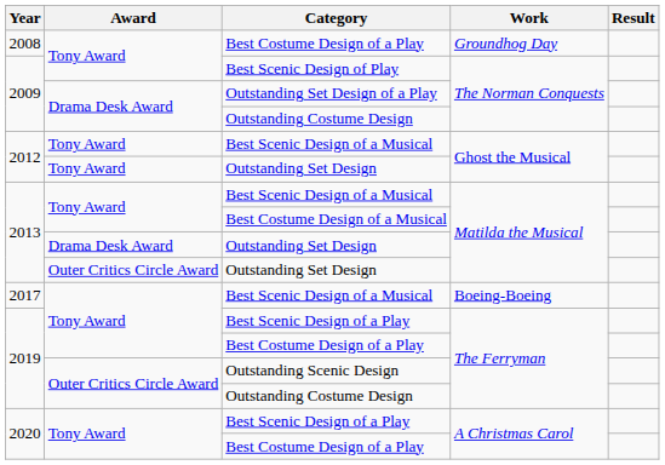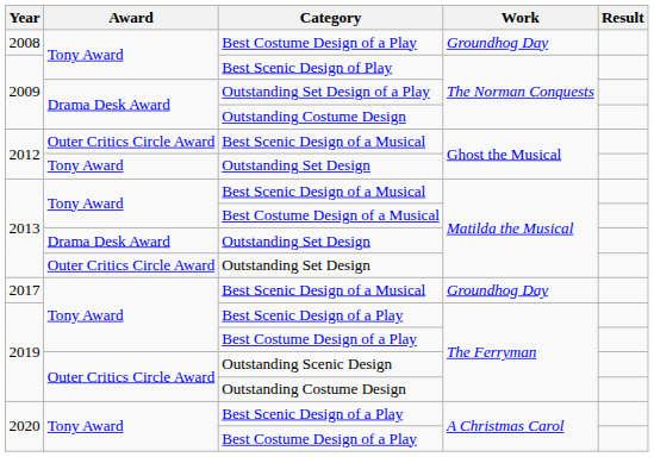 <table class="wikitable sortable">
 <tr>
 <th>Year</th>
 <th>Award</th>
 <th>Category</th>
 <th>Work</th>
 <th>Result</th>
 </tr>
 <tr>
 <td>2008</td>
 <td rowspan="2"><a href='#'>Tony Award</a></td>
 <td><a href='#'>Best Costume Design of a Play</a></td>
 <td><em><a href='#'>Groundhog Day</a></em></td>
 <td></td>
 </tr>
 <tr>
 <td rowspan="3">2009</td>
 <td><a href='#'>Best Scenic Design of Play</a></td>
 <td rowspan="3"><em><a href='#'>The Norman Conquests</a></em></td>
 <td></td>
 </tr>
 <tr>
 <td rowspan="2"><a href='#'>Drama Desk Award</a></td>
 <td><a href='#'>Outstanding Set Design of a Play</a></td>
 <td></td>
 </tr>
 <tr>
 <td><a href='#'>Outstanding Costume Design</a></td>
 <td></td>
 </tr>
 <tr>
 <td rowspan="2">2012</td>
-<td><a href='#'>Tony Award</a></td>
+<td><a href='#'>Outer Critics Circle Award</a></td>
 <td><a href='#'>Best Scenic Design of a Musical</a></td>
 <td rowspan="2"><a href='#'>Ghost the Musical</a></td>
 <td></td>
 </tr>
 <tr>
 <td><a href='#'>Tony Award</a></td>
 <td><a href='#'>Outstanding Set Design</a></td>
 <td></td>
 </tr>
 <tr>
 <td rowspan="4">2013</td>
 <td rowspan="2"><a href='#'>Tony Award</a></td>
 <td><a href='#'>Best Scenic Design of a Musical</a></td>
 <td rowspan="4"><em><a href='#'>Matilda the Musical</a></em></td>
 <td></td>
 </tr>
 <tr>
 <td><a href='#'>Best Costume Design of a Musical</a></td>
 <td></td>
 </tr>
 <tr>
 <td><a href='#'>Drama Desk Award</a></td>
 <td><a href='#'>Outstanding Set Design</a></td>
 <td></td>
 </tr>
 <tr>
 <td><a href='#'>Outer Critics Circle Award</a></td>
 <td>Outstanding Set Design</td>
 <td></td>
 </tr>
 <tr>
 <td>2017</td>
 <td rowspan="3"><a href='#'>Tony Award</a></td>
 <td><a href='#'>Best Scenic Design of a Musical</a></td>
-<td><a href='#'>Boeing-Boeing</a></td>
+<td><em><a href='#'>Groundhog Day</a></em></td>
 <td></td>
 </tr>
 <tr>
 <td rowspan="4">2019</td>
 <td><a href='#'>Best Scenic Design of a Play</a></td>
 <td rowspan="4"><em><a href='#'>The Ferryman</a></em></td>
 <td></td>
 </tr>
 <tr>
 <td><a href='#'>Best Costume Design of a Play</a></td>
 <td></td>
 </tr>
 <tr>
 <td rowspan="2"><a href='#'>Outer Critics Circle Award</a></td>
 <td>Outstanding Scenic Design</td>
 <td></td>
 </tr>
 <tr>
 <td>Outstanding Costume Design</td>
 <td></td>
 </tr>
 <tr>
 <td rowspan="2">2020</td>
 <td rowspan="3"><a href='#'>Tony Award</a></td>
 <td><a href='#'>Best Scenic Design of a Play</a></td>
 <td rowspan="2"><em><a href='#'>A Christmas Carol</a></em></td>
 <td></td>
 </tr>
 <tr>
 <td><a href='#'>Best Costume Design of a Play</a></td>
 <td></td>
 </tr>
 </table>
